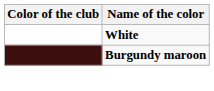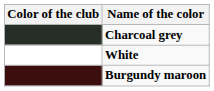 <table class="wikitable">
 <tr>
 <th>Color of the club</th>
 <th>Name of the color</th>
+</tr>
+<tr>
+<td style="background-color:#272e27"></td>
+<td><strong>Charcoal grey</strong></td>
 </tr>
 <tr>
 <td style="background-color:#FFFFFF"></td>
 <td><strong>White</strong></td>
 </tr>
 <tr>
 <td style="background-color:#3c0e0e"></td>
 <td><strong>Burgundy maroon</strong></td>
 </tr>
 </table>
